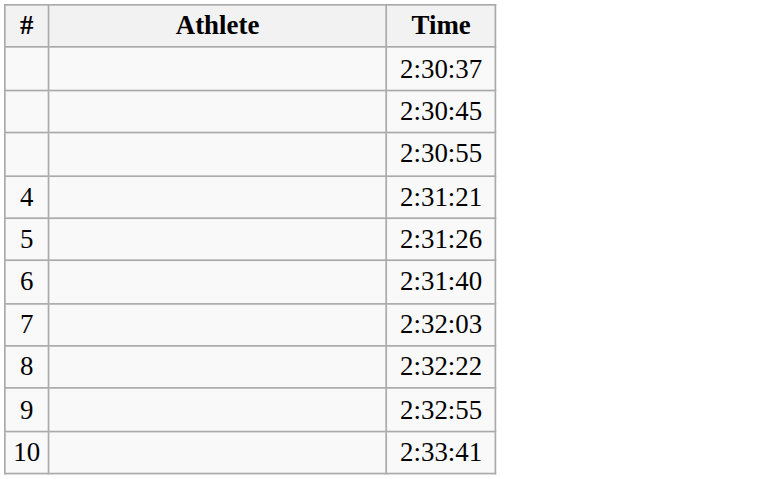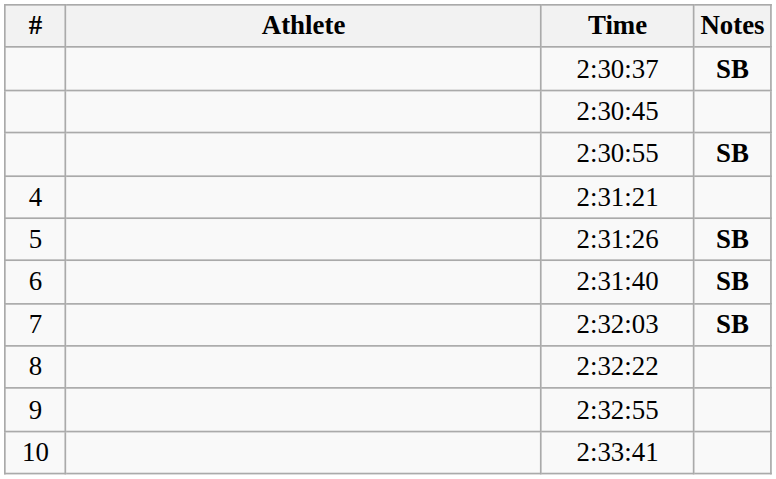 <table class="wikitable" style="text-align:center;">
 <tr>
 <th width=8%>#</th>
 <th width=62%>Athlete</th>
 <th width=20%>Time</th>
+<th width=10%>Notes</th>
 </tr>
 <tr>
 <td></td>
 <td align=left></td>
 <td>2:30:37</td>
+<td><strong>SB</strong></td>
 </tr>
 <tr>
 <td></td>
 <td align=left></td>
 <td>2:30:45</td>
+<td> </td>
 </tr>
 <tr>
 <td></td>
 <td align=left></td>
 <td>2:30:55</td>
+<td><strong>SB</strong></td>
 </tr>
 <tr>
 <td>4</td>
 <td align=left></td>
 <td>2:31:21</td>
+<td> </td>
 </tr>
 <tr>
 <td>5</td>
 <td align=left></td>
 <td>2:31:26</td>
+<td><strong>SB</strong></td>
 </tr>
 <tr>
 <td>6</td>
 <td align=left></td>
 <td>2:31:40</td>
+<td><strong>SB</strong></td>
 </tr>
 <tr>
 <td>7</td>
 <td align=left></td>
 <td>2:32:03</td>
+<td><strong>SB</strong></td>
 </tr>
 <tr>
 <td>8</td>
 <td align=left></td>
 <td>2:32:22</td>
+<td> </td>
 </tr>
 <tr>
 <td>9</td>
 <td align=left></td>
 <td>2:32:55</td>
+<td> </td>
 </tr>
 <tr>
 <td>10</td>
 <td align=left></td>
 <td>2:33:41</td>
+<td> </td>
 </tr>
 </table>
